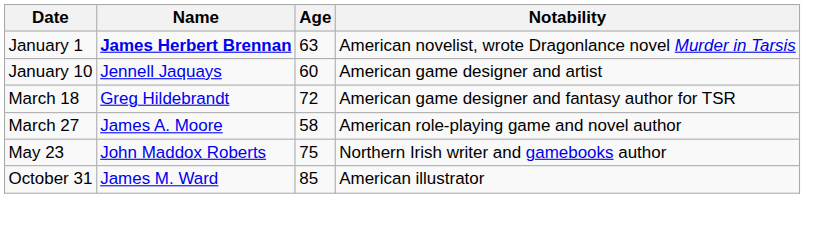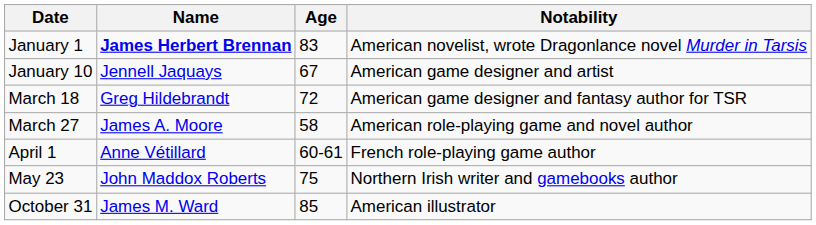 <table class="wikitable">
 <tr>
 <th>Date</th>
 <th>Name</th>
 <th>Age</th>
 <th>Notability</th>
 </tr>
 <tr>
 <td>January 1</td>
 <td><strong><a href='#'>James Herbert Brennan</a></strong></td>
-<td>63</td>
+<td>83</td>
 <td>American novelist, wrote Dragonlance novel <em><a href='#'>Murder in Tarsis</a></em></td>
 </tr>
 <tr>
 <td>January 10</td>
 <td><a href='#'>Jennell Jaquays</a></td>
-<td>60</td>
+<td>67</td>
 <td>American game designer and artist</td>
 </tr>
 <tr>
 <td>March 18</td>
 <td><a href='#'>Greg Hildebrandt</a></td>
 <td>72</td>
 <td>American game designer and fantasy author for TSR</td>
 </tr>
 <tr>
 <td>March 27</td>
 <td><a href='#'>James A. Moore</a></td>
 <td>58</td>
 <td>American role-playing game and novel author</td>
 </tr>
 <tr>
+<td>April 1</td>
+<td><a href='#'>Anne Vétillard</a></td>
+<td>60-61</td>
+<td>French role-playing game author</td>
+</tr>
+<tr>
 <td>May 23</td>
 <td><a href='#'>John Maddox Roberts</a></td>
 <td>75</td>
 <td>Northern Irish writer and <a href='#'>gamebooks</a> author</td>
 </tr>
 <tr>
 <td>October 31</td>
 <td><a href='#'>James M. Ward</a></td>
 <td>85</td>
 <td>American illustrator</td>
 </tr>
 </table>
